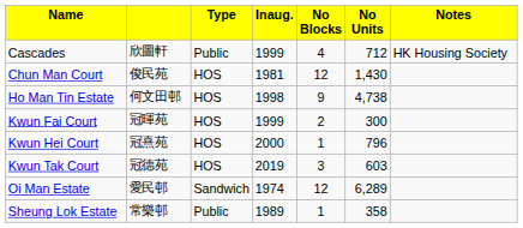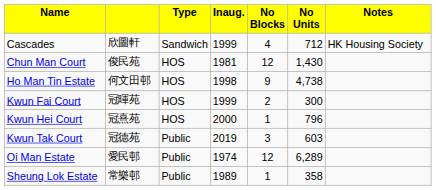 <table class="wikitable">
 <tr style="font-weight:bold;background-color:yellow" align="center" valign="top">
 <td width="143.25" Height="12.75">Name</td>
 <td width="72.75" align="center" valign="top"></td>
 <td width="59.25" align="center" valign="top">Type</td>
 <td width="48" align="center" valign="top">Inaug.</td>
 <td width="48" align="center" valign="top">No Blocks</td>
 <td width="48.75" align="center" valign="top">No Units</td>
 <td width="150.75" align="center" valign="top">Notes</td>
 </tr>
 <tr valign="bottom">
 <td Height="12.75">Cascades</td>
 <td>欣圖軒</td>
-<td>Public</td>
+<td>Sandwich</td>
 <td>1999</td>
 <td align="center">4</td>
 <td align="right">712</td>
 <td>HK Housing Society</td>
 </tr>
 <tr valign="bottom">
 <td Height="12.75"><a href='#'>Chun Man Court</a></td>
 <td>俊民苑</td>
 <td>HOS</td>
 <td>1981</td>
 <td align="center">12</td>
 <td align="right">1,430</td>
 <td></td>
 </tr>
 <tr valign="bottom">
 <td Height="12.75"><a href='#'>Ho Man Tin Estate</a></td>
 <td>何文田邨</td>
 <td>HOS</td>
 <td>1998</td>
 <td align="center">9</td>
 <td align="right">4,738</td>
 <td></td>
 </tr>
 <tr valign="bottom">
 <td Height="12.75"><a href='#'>Kwun Fai Court</a></td>
 <td>冠暉苑</td>
 <td>HOS</td>
 <td>1999</td>
 <td align="center">2</td>
 <td align="right">300</td>
 <td></td>
 </tr>
 <tr valign="bottom">
 <td Height="12.75"><a href='#'>Kwun Hei Court</a></td>
 <td>冠熹苑</td>
 <td>HOS</td>
 <td>2000</td>
 <td align="center">1</td>
 <td align="right">796</td>
 <td></td>
 </tr>
 <tr valign="bottom">
 <td Height="12.75"><a href='#'>Kwun Tak Court</a></td>
 <td>冠德苑</td>
-<td>HOS</td>
+<td>Public</td>
 <td>2019</td>
 <td align="center">3</td>
 <td align="right">603</td>
 <td></td>
 </tr>
 <tr valign="bottom">
 <td Height="12.75"><a href='#'>Oi Man Estate</a></td>
 <td>愛民邨</td>
-<td>Sandwich</td>
+<td>Public</td>
 <td>1974</td>
 <td align="center">12</td>
 <td align="right">6,289</td>
 <td></td>
 </tr>
 <tr valign="bottom">
 <td Height="12.75"><a href='#'>Sheung Lok Estate</a></td>
 <td>常樂邨</td>
 <td>Public</td>
 <td>1989</td>
 <td align="center">1</td>
 <td align="right">358</td>
 <td></td>
 </tr>
 </table>
